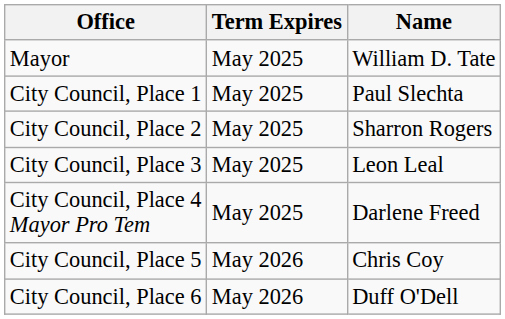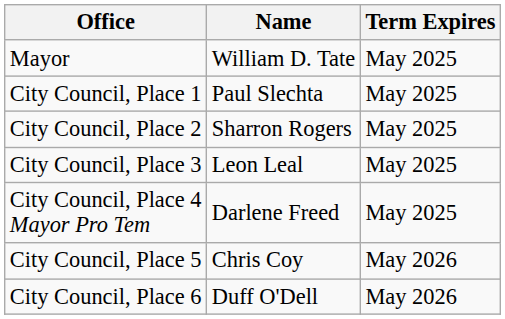 <table class="wikitable">
 <tr>
 <th>Office</th>
+<th>Name</th>
 <th>Term Expires</th>
-<th>Name</th>
 </tr>
 <tr>
 <td>Mayor</td>
+<td>William D. Tate</td>
 <td>May 2025</td>
-<td>William D. Tate</td>
 </tr>
 <tr>
 <td>City Council, Place 1</td>
+<td>Paul Slechta</td>
 <td>May 2025</td>
-<td>Paul Slechta</td>
 </tr>
 <tr>
 <td>City Council, Place 2</td>
+<td>Sharron Rogers</td>
 <td>May 2025</td>
-<td>Sharron Rogers</td>
 </tr>
 <tr>
 <td>City Council, Place 3</td>
+<td>Leon Leal</td>
 <td>May 2025</td>
-<td>Leon Leal</td>
 </tr>
 <tr>
 <td>City Council, Place 4<br><em>Mayor Pro Tem</em></td>
+<td>Darlene Freed</td>
 <td>May 2025</td>
-<td>Darlene Freed</td>
 </tr>
 <tr>
 <td>City Council, Place 5</td>
+<td>Chris Coy</td>
 <td>May 2026</td>
-<td>Chris Coy</td>
 </tr>
 <tr>
 <td>City Council, Place 6</td>
+<td>Duff O'Dell</td>
 <td>May 2026</td>
-<td>Duff O'Dell</td>
 </tr>
 </table>
